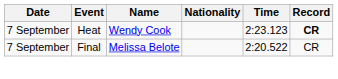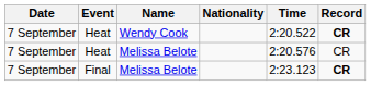 <table class=wikitable style=text-align:center>
 <tr>
 <th>Date</th>
 <th>Event</th>
 <th>Name</th>
 <th>Nationality</th>
 <th>Time</th>
 <th>Record</th>
 </tr>
 <tr>
 <td>7 September</td>
 <td>Heat</td>
 <td align=left><a href='#'>Wendy Cook</a></td>
 <td align=left></td>
-<td>2:23.123</td>
+<td>2:20.522</td>
 <td><strong>CR</strong></td>
+</tr>
+<tr>
+<td>7 September</td>
+<td>Heat</td>
+<td align=left><a href='#'>Melissa Belote</a></td>
+<td align=left></td>
+<td>2:20.576</td>
+<td>CR</td>
 </tr>
 <tr>
 <td>7 September</td>
 <td>Final</td>
 <td align=left><a href='#'>Melissa Belote</a></td>
 <td align=left></td>
-<td>2:20.522</td>
-<td>CR</td>
+<td>2:23.123</td>
+<td><strong>CR</strong></td>
 </tr>
 </table>
